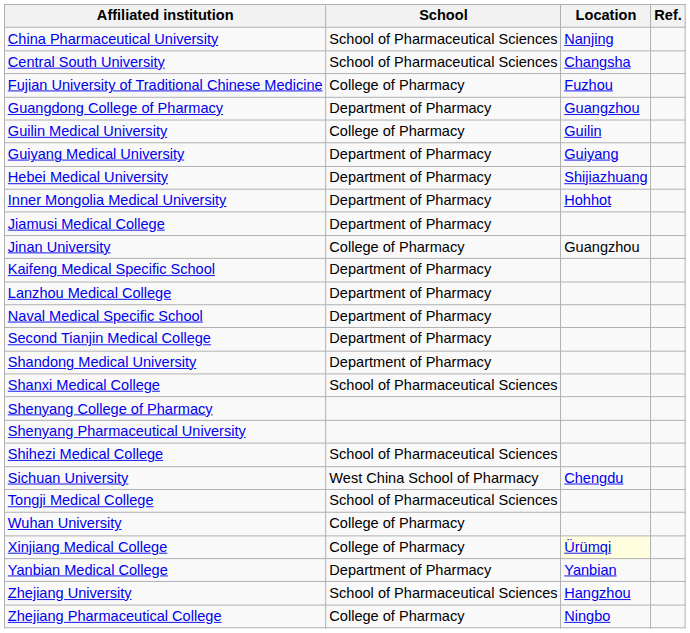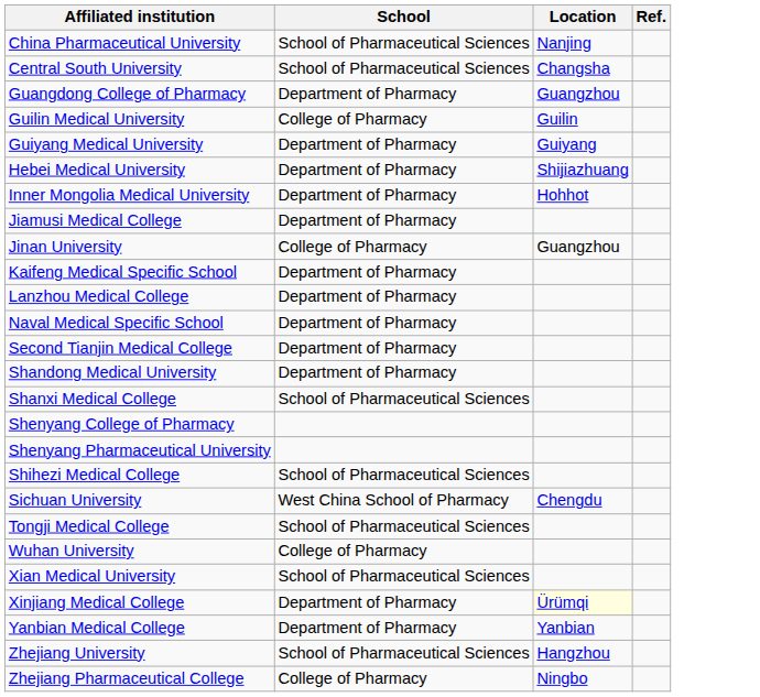 <table class="wikitable sortable">
 <tr>
 <th>Affiliated institution</th>
 <th>School</th>
 <th>Location</th>
 <th>Ref.</th>
 </tr>
 <tr>
 <td><a href='#'>China Pharmaceutical University</a></td>
 <td>School of Pharmaceutical Sciences</td>
 <td><a href='#'>Nanjing</a></td>
 <td></td>
 </tr>
 <tr>
 <td><a href='#'>Central South University</a></td>
 <td>School of Pharmaceutical Sciences</td>
 <td><a href='#'>Changsha</a></td>
-<td></td>
-</tr>
-<tr>
-<td><a href='#'>Fujian University of Traditional Chinese Medicine</a></td>
-<td>College of Pharmacy</td>
-<td><a href='#'>Fuzhou</a></td>
 <td></td>
 </tr>
 <tr>
 <td><a href='#'>Guangdong College of Pharmacy</a></td>
 <td>Department of Pharmacy</td>
 <td><a href='#'>Guangzhou</a></td>
 <td></td>
 </tr>
 <tr>
 <td><a href='#'>Guilin Medical University</a></td>
 <td>College of Pharmacy</td>
 <td><a href='#'>Guilin</a></td>
 <td></td>
 </tr>
 <tr>
 <td><a href='#'>Guiyang Medical University</a></td>
 <td>Department of Pharmacy</td>
 <td><a href='#'>Guiyang</a></td>
 <td></td>
 </tr>
 <tr>
 <td><a href='#'>Hebei Medical University</a></td>
 <td>Department of Pharmacy</td>
 <td><a href='#'>Shijiazhuang</a></td>
 <td></td>
 </tr>
 <tr>
 <td><a href='#'>Inner Mongolia Medical University</a></td>
 <td>Department of Pharmacy</td>
 <td><a href='#'>Hohhot</a></td>
 <td></td>
 </tr>
 <tr>
 <td><a href='#'>Jiamusi Medical College</a></td>
 <td>Department of Pharmacy</td>
 <td></td>
 <td></td>
 </tr>
 <tr>
 <td><a href='#'>Jinan University</a></td>
 <td>College of Pharmacy</td>
 <td>Guangzhou</td>
 <td></td>
 </tr>
 <tr>
 <td><a href='#'>Kaifeng Medical Specific School</a></td>
 <td>Department of Pharmacy</td>
 <td></td>
 <td></td>
 </tr>
 <tr>
 <td><a href='#'>Lanzhou Medical College</a></td>
 <td>Department of Pharmacy</td>
 <td></td>
 <td></td>
 </tr>
 <tr>
 <td><a href='#'>Naval Medical Specific School</a></td>
 <td>Department of Pharmacy</td>
 <td></td>
 <td></td>
 </tr>
 <tr>
 <td><a href='#'>Second Tianjin Medical College</a></td>
 <td>Department of Pharmacy</td>
 <td></td>
 <td></td>
 </tr>
 <tr>
 <td><a href='#'>Shandong Medical University</a></td>
 <td>Department of Pharmacy</td>
 <td></td>
 <td></td>
 </tr>
 <tr>
 <td><a href='#'>Shanxi Medical College</a></td>
 <td>School of Pharmaceutical Sciences</td>
 <td></td>
 <td></td>
 </tr>
 <tr>
 <td><a href='#'>Shenyang College of Pharmacy</a></td>
 <td></td>
 <td></td>
 <td></td>
 </tr>
 <tr>
 <td><a href='#'>Shenyang Pharmaceutical University</a></td>
 <td></td>
 <td></td>
 <td></td>
 </tr>
 <tr>
 <td><a href='#'>Shihezi Medical College</a></td>
 <td>School of Pharmaceutical Sciences</td>
 <td></td>
 <td></td>
 </tr>
 <tr>
 <td><a href='#'>Sichuan University</a></td>
 <td>West China School of Pharmacy</td>
 <td><a href='#'>Chengdu</a></td>
 <td></td>
 </tr>
 <tr>
 <td><a href='#'>Tongji Medical College</a></td>
 <td>School of Pharmaceutical Sciences</td>
 <td></td>
 <td></td>
 </tr>
 <tr>
 <td><a href='#'>Wuhan University</a></td>
 <td>College of Pharmacy</td>
 <td></td>
 <td></td>
 </tr>
 <tr>
+<td><a href='#'>Xian Medical University</a></td>
+<td>School of Pharmaceutical Sciences</td>
+<td></td>
+<td></td>
+</tr>
+<tr>
 <td><a href='#'>Xinjiang Medical College</a></td>
-<td>College of Pharmacy</td>
+<td>Department of Pharmacy</td>
 <td style="background: lightyellow;"><a href='#'>Ürümqi</a></td>
 <td></td>
 </tr>
 <tr>
 <td><a href='#'>Yanbian Medical College</a></td>
 <td>Department of Pharmacy</td>
 <td><a href='#'>Yanbian</a></td>
 <td></td>
 </tr>
 <tr>
 <td><a href='#'>Zhejiang University</a></td>
 <td>School of Pharmaceutical Sciences</td>
 <td><a href='#'>Hangzhou</a></td>
 <td></td>
 </tr>
 <tr>
 <td><a href='#'>Zhejiang Pharmaceutical College</a></td>
 <td>College of Pharmacy</td>
 <td><a href='#'>Ningbo</a></td>
 <td></td>
 </tr>
 </table>
